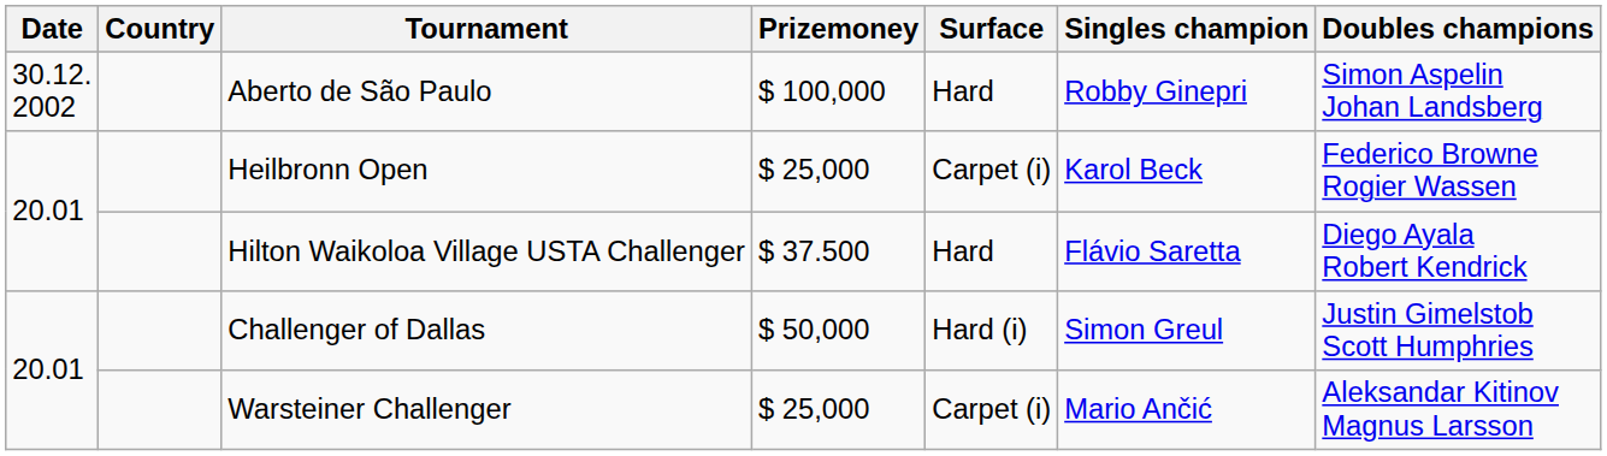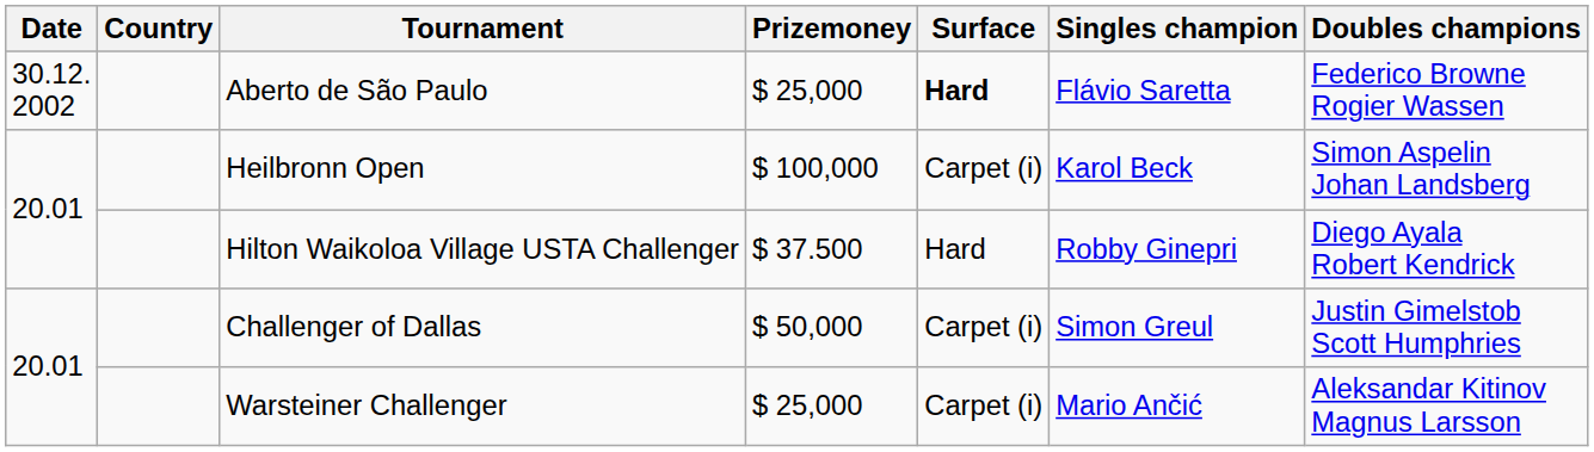 <table class="sortable wikitable" style=font-size:97%>
 <tr>
 <th>Date</th>
 <th>Country</th>
 <th>Tournament</th>
 <th>Prizemoney</th>
 <th>Surface</th>
 <th>Singles champion</th>
 <th>Doubles champions</th>
 </tr>
 <tr>
 <td>30.12.<br>2002</td>
 <td></td>
 <td>Aberto de São Paulo</td>
-<td>$ 100,000</td>
-<td>Hard</td>
-<td> <a href='#'>Robby Ginepri</a></td>
-<td> <a href='#'>Simon Aspelin</a> <br>  <a href='#'>Johan Landsberg</a></td>
+<td>$ 25,000</td>
+<td><strong>Hard</strong></td>
+<td> <a href='#'>Flávio Saretta</a></td>
+<td> <a href='#'>Federico Browne</a> <br>  <a href='#'>Rogier Wassen</a></td>
 </tr>
 <tr>
 <td rowspan="2">20.01</td>
 <td></td>
 <td>Heilbronn Open</td>
-<td>$ 25,000</td>
+<td>$ 100,000</td>
 <td>Carpet (i)</td>
 <td> <a href='#'>Karol Beck</a></td>
-<td> <a href='#'>Federico Browne</a> <br>  <a href='#'>Rogier Wassen</a></td>
+<td> <a href='#'>Simon Aspelin</a> <br>  <a href='#'>Johan Landsberg</a></td>
 </tr>
 <tr>
 <td></td>
 <td>Hilton Waikoloa Village USTA Challenger</td>
 <td>$ 37.500</td>
 <td>Hard</td>
-<td> <a href='#'>Flávio Saretta</a></td>
+<td> <a href='#'>Robby Ginepri</a></td>
 <td> <a href='#'>Diego Ayala</a><br> <a href='#'>Robert Kendrick</a></td>
 </tr>
 <tr>
 <td rowspan="2">20.01</td>
 <td></td>
 <td>Challenger of Dallas</td>
 <td>$ 50,000</td>
-<td>Hard (i)</td>
+<td>Carpet (i)</td>
 <td> <a href='#'>Simon Greul</a></td>
 <td> <a href='#'>Justin Gimelstob</a> <br>  <a href='#'>Scott Humphries</a></td>
 </tr>
 <tr>
 <td></td>
 <td>Warsteiner Challenger</td>
 <td>$ 25,000</td>
 <td>Carpet (i)</td>
 <td> <a href='#'>Mario Ančić</a></td>
 <td> <a href='#'>Aleksandar Kitinov</a><br> <a href='#'>Magnus Larsson</a></td>
 </tr>
 </table>
